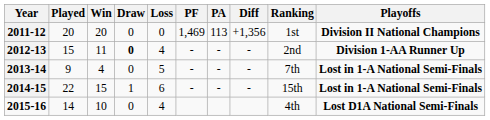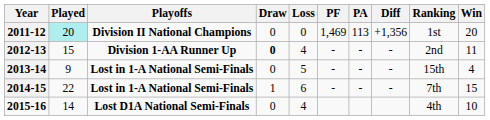 <table class="sortable wikitable" style="text-align:center">
 <tr>
 <th>Year</th>
 <th>Played</th>
-<th>Win</th>
+<th>Playoffs</th>
 <th>Draw</th>
 <th>Loss</th>
 <th>PF</th>
 <th>PA</th>
 <th>Diff</th>
 <th>Ranking</th>
-<th>Playoffs</th>
+<th>Win</th>
 </tr>
 <tr>
 <th>2011-12</th>
-<td>20</td>
-<td>20</td>
+<td style="background: paleturquoise;">20</td>
+<td><strong>Division II National Champions</strong></td>
 <td>0</td>
 <td>0</td>
 <td>1,469</td>
 <td>113</td>
 <td>+1,356</td>
 <td>1st</td>
-<td><strong>Division II National Champions</strong></td>
+<td>20</td>
 </tr>
 <tr>
 <th>2012-13</th>
 <td>15</td>
-<td>11</td>
+<td><strong>Division 1-AA Runner Up</strong></td>
 <td><strong>0</strong></td>
 <td>4</td>
 <td>-</td>
 <td>-</td>
 <td>-</td>
 <td>2nd</td>
-<td><strong>Division 1-AA Runner Up</strong></td>
+<td>11</td>
 </tr>
 <tr>
 <th>2013-14</th>
 <td>9</td>
-<td>4</td>
+<td><strong>Lost in 1-A National Semi-Finals</strong></td>
 <td>0</td>
 <td>5</td>
 <td>-</td>
 <td>-</td>
 <td>-</td>
-<td>7th</td>
-<td><strong>Lost in 1-A National Semi-Finals</strong></td>
+<td>15th</td>
+<td>4</td>
 </tr>
 <tr>
 <th>2014-15</th>
 <td>22</td>
-<td>15</td>
+<td><strong>Lost in 1-A National Semi-Finals</strong></td>
 <td>1</td>
 <td>6</td>
 <td>-</td>
 <td>-</td>
 <td>-</td>
-<td>15th</td>
-<td><strong>Lost in 1-A National Semi-Finals</strong></td>
+<td>7th</td>
+<td>15</td>
 </tr>
 <tr>
 <td><strong>2015-16</strong></td>
 <td>14</td>
-<td>10</td>
+<td><strong>Lost D1A National Semi-Finals</strong></td>
 <td>0</td>
 <td>4</td>
 <td></td>
 <td></td>
 <td></td>
 <td>4th</td>
-<td><strong>Lost D1A National Semi-Finals</strong></td>
+<td>10</td>
 </tr>
 </table>
